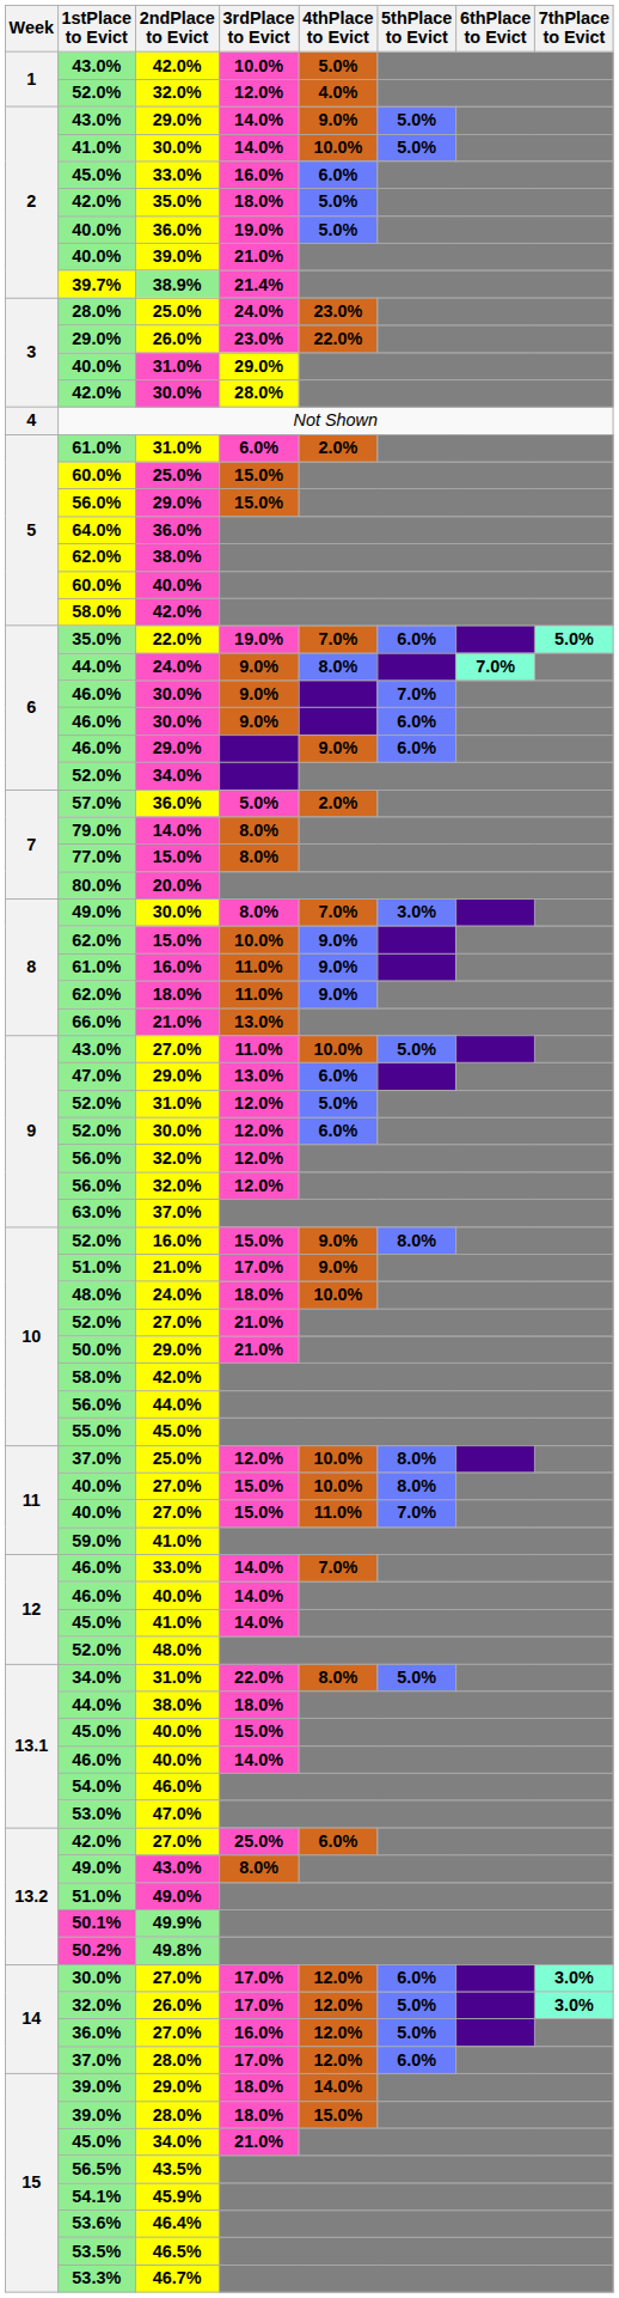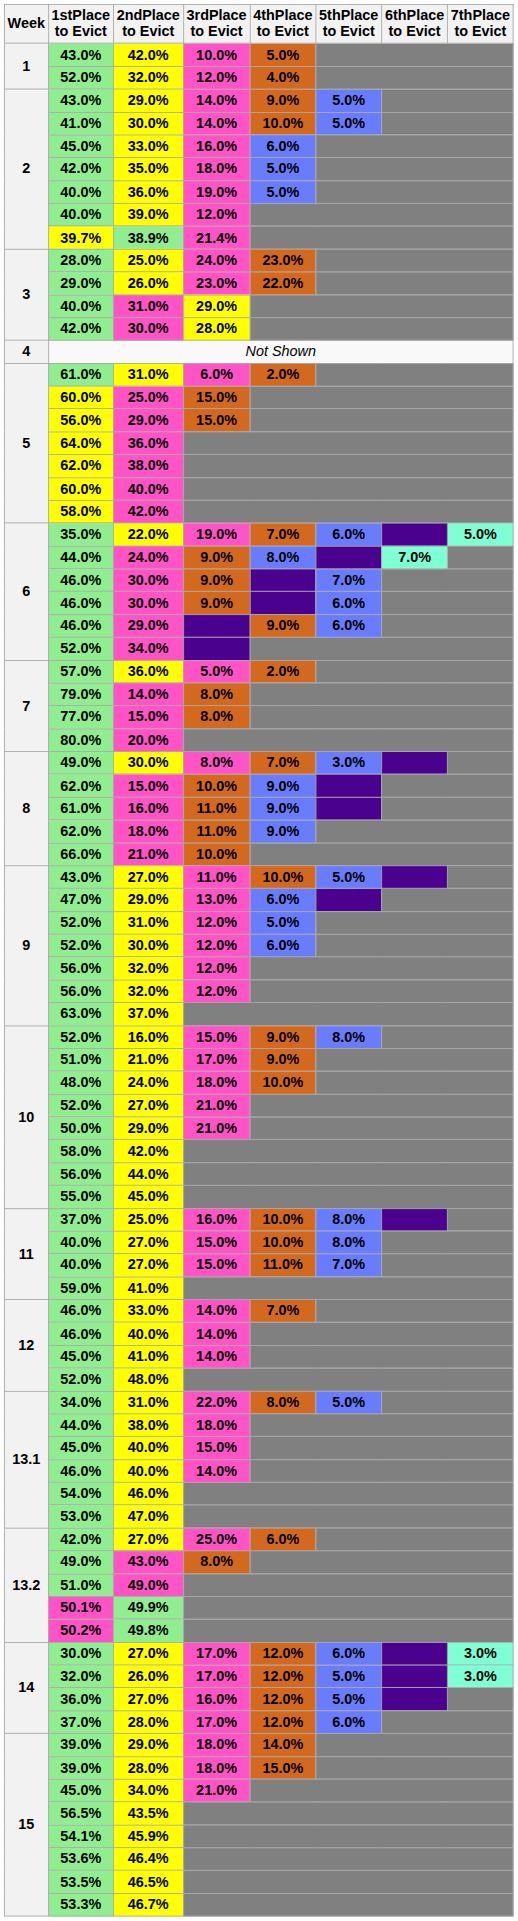 <table class="wikitable" style="margin:1em auto; text-align:center">
 <tr>
 <th>Week</th>
 <th>1stPlace<br>to Evict</th>
 <th>2ndPlace<br>to Evict</th>
 <th>3rdPlace<br>to Evict</th>
 <th>4thPlace<br>to Evict</th>
 <th>5thPlace<br>to Evict</th>
 <th>6thPlace<br>to Evict</th>
 <th>7thPlace<br>to Evict</th>
 </tr>
 <tr>
 <th rowspan=2>1</th>
 <td bgcolor="lightgreen"><strong>43.0%</strong></td>
 <td bgcolor="yellow"><strong>42.0%</strong></td>
 <td bgcolor="#ff53c6"><strong>10.0%</strong></td>
 <td bgcolor="chocolate"><strong>5.0%</strong></td>
 <td colspan=3 bgcolor="grey"></td>
 </tr>
 <tr>
 <td bgcolor="lightgreen"><strong>52.0%</strong></td>
 <td bgcolor="yellow"><strong>32.0%</strong></td>
 <td bgcolor="#ff53c6"><strong>12.0%</strong></td>
 <td bgcolor="chocolate"><strong>4.0%</strong></td>
 <td colspan=3 bgcolor="grey"></td>
 </tr>
 <tr>
 <th rowspan=7>2</th>
 <td bgcolor="lightgreen"><strong>43.0%</strong></td>
 <td bgcolor="yellow"><strong>29.0%</strong></td>
 <td bgcolor="#ff53c6"><strong>14.0%</strong></td>
 <td bgcolor="chocolate"><strong>9.0%</strong></td>
 <td bgcolor="#697cfb"><strong>5.0%</strong></td>
 <td colspan=2 bgcolor="grey"></td>
 </tr>
 <tr>
 <td bgcolor="lightgreen"><strong>41.0%</strong></td>
 <td bgcolor="yellow"><strong>30.0%</strong></td>
 <td bgcolor="#ff53c6"><strong>14.0%</strong></td>
 <td bgcolor="chocolate"><strong>10.0%</strong></td>
 <td bgcolor="#697cfb"><strong>5.0%</strong></td>
 <td colspan=2 bgcolor="grey"></td>
 </tr>
 <tr>
 <td bgcolor="lightgreen"><strong>45.0%</strong></td>
 <td bgcolor="yellow"><strong>33.0%</strong></td>
 <td bgcolor="#ff53c6"><strong>16.0%</strong></td>
 <td bgcolor="#697cfb"><strong>6.0%</strong></td>
 <td colspan=3 bgcolor="grey"></td>
 </tr>
 <tr>
 <td bgcolor="lightgreen"><strong>42.0%</strong></td>
 <td bgcolor="yellow"><strong>35.0%</strong></td>
 <td bgcolor="#ff53c6"><strong>18.0%</strong></td>
 <td bgcolor="#697cfb"><strong>5.0%</strong></td>
 <td colspan=3 bgcolor="grey"></td>
 </tr>
 <tr>
 <td bgcolor="lightgreen"><strong>40.0%</strong></td>
 <td bgcolor="yellow"><strong>36.0%</strong></td>
 <td bgcolor="#ff53c6"><strong>19.0%</strong></td>
 <td bgcolor="#697cfb"><strong>5.0%</strong></td>
 <td colspan=3 bgcolor="grey"></td>
 </tr>
 <tr>
 <td bgcolor="lightgreen"><strong>40.0%</strong></td>
 <td bgcolor="yellow"><strong>39.0%</strong></td>
-<td bgcolor="#ff53c6"><strong>21.0%</strong></td>
+<td bgcolor="#ff53c6"><strong>12.0%</strong></td>
 <td colspan=4 bgcolor="grey"></td>
 </tr>
 <tr>
 <td bgcolor="yellow"><strong>39.7%</strong></td>
 <td bgcolor="lightgreen"><strong>38.9%</strong></td>
 <td bgcolor="#ff53c6"><strong>21.4%</strong></td>
 <td colspan=4 bgcolor="grey"></td>
 </tr>
 <tr>
 <th rowspan=4>3</th>
 <td bgcolor="lightgreen"><strong>28.0%</strong></td>
 <td bgcolor="yellow"><strong>25.0%</strong></td>
 <td bgcolor="#ff53c6"><strong>24.0%</strong></td>
 <td bgcolor="chocolate"><strong>23.0%</strong></td>
 <td colspan=3 bgcolor="grey"></td>
 </tr>
 <tr>
 <td bgcolor="lightgreen"><strong>29.0%</strong></td>
 <td bgcolor="yellow"><strong>26.0%</strong></td>
 <td bgcolor="#ff53c6"><strong>23.0%</strong></td>
 <td bgcolor="chocolate"><strong>22.0%</strong></td>
 <td colspan=3 bgcolor="grey"></td>
 </tr>
 <tr>
 <td bgcolor="lightgreen"><strong>40.0%</strong></td>
 <td bgcolor="#ff53c6"><strong>31.0%</strong></td>
 <td bgcolor="yellow"><strong>29.0%</strong></td>
 <td colspan=4 bgcolor="grey"></td>
 </tr>
 <tr>
 <td bgcolor="lightgreen"><strong>42.0%</strong></td>
 <td bgcolor="#ff53c6"><strong>30.0%</strong></td>
 <td bgcolor="yellow"><strong>28.0%</strong></td>
 <td colspan=4 bgcolor="grey"></td>
 </tr>
 <tr>
 <th>4</th>
 <td colspan=7><em>Not Shown</em></td>
 </tr>
 <tr>
 <th rowspan=7>5</th>
 <td bgcolor="lightgreen"><strong>61.0%</strong></td>
 <td bgcolor="yellow"><strong>31.0%</strong></td>
 <td bgcolor="#ff53c6"><strong>6.0%</strong></td>
 <td bgcolor="chocolate"><strong>2.0%</strong></td>
 <td colspan=3 bgcolor="grey"></td>
 </tr>
 <tr>
 <td bgcolor="yellow"><strong>60.0%</strong></td>
 <td bgcolor="#ff53c6"><strong>25.0%</strong></td>
 <td bgcolor="chocolate"><strong>15.0%</strong></td>
 <td colspan=4 bgcolor="grey"></td>
 </tr>
 <tr>
 <td bgcolor="yellow"><strong>56.0%</strong></td>
 <td bgcolor="#ff53c6"><strong>29.0%</strong></td>
 <td bgcolor="chocolate"><strong>15.0%</strong></td>
 <td colspan=4 bgcolor="grey"></td>
 </tr>
 <tr>
 <td bgcolor="yellow"><strong>64.0%</strong></td>
 <td bgcolor="#ff53c6"><strong>36.0%</strong></td>
 <td colspan=5 bgcolor="grey"></td>
 </tr>
 <tr>
 <td bgcolor="yellow"><strong>62.0%</strong></td>
 <td bgcolor="#ff53c6"><strong>38.0%</strong></td>
 <td colspan=5 bgcolor="grey"></td>
 </tr>
 <tr>
 <td bgcolor="yellow"><strong>60.0%</strong></td>
 <td bgcolor="#ff53c6"><strong>40.0%</strong></td>
 <td colspan=5 bgcolor="grey"></td>
 </tr>
 <tr>
 <td bgcolor="yellow"><strong>58.0%</strong></td>
 <td bgcolor="#ff53c6"><strong>42.0%</strong></td>
 <td colspan=5 bgcolor="grey"></td>
 </tr>
 <tr>
 <th rowspan=6>6</th>
 <td bgcolor="lightgreen"><strong>35.0%</strong></td>
 <td bgcolor="yellow"><strong>22.0%</strong></td>
 <td bgcolor="#ff53c6"><strong>19.0%</strong></td>
 <td bgcolor="chocolate"><strong>7.0%</strong></td>
 <td bgcolor="#697cfb"><strong>6.0%</strong></td>
 <td bgcolor="#4a018e"></td>
 <td bgcolor="aquamarine"><strong>5.0%</strong></td>
 </tr>
 <tr>
 <td bgcolor="lightgreen"><strong>44.0%</strong></td>
 <td bgcolor="#ff53c6"><strong>24.0%</strong></td>
 <td bgcolor="chocolate"><strong>9.0%</strong></td>
 <td bgcolor="#697cfb"><strong>8.0%</strong></td>
 <td bgcolor="#4a018e"></td>
 <td bgcolor="aquamarine"><strong>7.0%</strong></td>
 <td bgcolor="grey"></td>
 </tr>
 <tr>
 <td bgcolor="lightgreen"><strong>46.0%</strong></td>
 <td bgcolor="#ff53c6"><strong>30.0%</strong></td>
 <td bgcolor="chocolate"><strong>9.0%</strong></td>
 <td bgcolor="#4a018e"></td>
 <td bgcolor="#697cfb"><strong>7.0%</strong></td>
 <td colspan=2 bgcolor="grey"></td>
 </tr>
 <tr>
 <td bgcolor="lightgreen"><strong>46.0%</strong></td>
 <td bgcolor="#ff53c6"><strong>30.0%</strong></td>
 <td bgcolor="chocolate"><strong>9.0%</strong></td>
 <td bgcolor="#4a018e"></td>
 <td bgcolor="#697cfb"><strong>6.0%</strong></td>
 <td colspan=2 bgcolor="grey"></td>
 </tr>
 <tr>
 <td bgcolor="lightgreen"><strong>46.0%</strong></td>
 <td bgcolor="#ff53c6"><strong>29.0%</strong></td>
 <td bgcolor="#4a018e"></td>
 <td bgcolor="chocolate"><strong>9.0%</strong></td>
 <td bgcolor="#697cfb"><strong>6.0%</strong></td>
 <td colspan=2 bgcolor="grey"></td>
 </tr>
 <tr>
 <td bgcolor="lightgreen"><strong>52.0%</strong></td>
 <td bgcolor="#ff53c6"><strong>34.0%</strong></td>
 <td bgcolor="#4a018e"></td>
 <td colspan=4 bgcolor="grey"></td>
 </tr>
 <tr>
 <th rowspan="4">7</th>
 <td bgcolor="lightgreen"><strong>57.0%</strong></td>
 <td bgcolor="yellow"><strong>36.0%</strong></td>
 <td bgcolor="#ff53c6"><strong>5.0%</strong></td>
 <td bgcolor="chocolate"><strong>2.0%</strong></td>
 <td colspan=3 bgcolor="grey"></td>
 </tr>
 <tr>
 <td bgcolor="lightgreen"><strong>79.0%</strong></td>
 <td bgcolor="#ff53c6"><strong>14.0%</strong></td>
 <td bgcolor="chocolate"><strong>8.0%</strong></td>
 <td colspan=4 bgcolor="grey"></td>
 </tr>
 <tr>
 <td bgcolor="lightgreen"><strong>77.0%</strong></td>
 <td bgcolor="#ff53c6"><strong>15.0%</strong></td>
 <td bgcolor="chocolate"><strong>8.0%</strong></td>
 <td colspan=4 bgcolor="grey"></td>
 </tr>
 <tr>
 <td bgcolor="lightgreen"><strong>80.0%</strong></td>
 <td bgcolor="#ff53c6"><strong>20.0%</strong></td>
 <td colspan=5 bgcolor="grey"></td>
 </tr>
 <tr>
 <th rowspan="5">8</th>
 <td bgcolor="lightgreen"><strong>49.0%</strong></td>
 <td bgcolor="yellow"><strong>30.0%</strong></td>
 <td bgcolor="#ff53c6"><strong>8.0%</strong></td>
 <td bgcolor="chocolate"><strong>7.0%</strong></td>
 <td bgcolor="#697cfb"><strong>3.0%</strong></td>
 <td bgcolor="#4a018e"></td>
 <td bgcolor="grey"></td>
 </tr>
 <tr>
 <td bgcolor="lightgreen"><strong>62.0%</strong></td>
 <td bgcolor="#ff53c6"><strong>15.0%</strong></td>
 <td bgcolor="chocolate"><strong>10.0%</strong></td>
 <td bgcolor="#697cfb"><strong>9.0%</strong></td>
 <td bgcolor="#4a018e"></td>
 <td colspan="2" bgcolor="grey"></td>
 </tr>
 <tr>
 <td bgcolor="lightgreen"><strong>61.0%</strong></td>
 <td bgcolor="#ff53c6"><strong>16.0%</strong></td>
 <td bgcolor="chocolate"><strong>11.0%</strong></td>
 <td bgcolor="#697cfb"><strong>9.0%</strong></td>
 <td bgcolor="#4a018e"></td>
 <td colspan="2" bgcolor="grey"></td>
 </tr>
 <tr>
 <td bgcolor="lightgreen"><strong>62.0%</strong></td>
 <td bgcolor="#ff53c6"><strong>18.0%</strong></td>
 <td bgcolor="chocolate"><strong>11.0%</strong></td>
 <td bgcolor="#697cfb"><strong>9.0%</strong></td>
 <td colspan=3 bgcolor="grey"></td>
 </tr>
 <tr>
 <td bgcolor="lightgreen"><strong>66.0%</strong></td>
 <td bgcolor="#ff53c6"><strong>21.0%</strong></td>
-<td bgcolor="chocolate"><strong>13.0%</strong></td>
+<td bgcolor="chocolate"><strong>10.0%</strong></td>
 <td colspan="4" bgcolor="grey"></td>
 </tr>
 <tr>
 <th rowspan="7">9</th>
 <td bgcolor="lightgreen"><strong>43.0%</strong></td>
 <td bgcolor="yellow"><strong>27.0%</strong></td>
 <td bgcolor="#ff53c6"><strong>11.0%</strong></td>
 <td bgcolor="chocolate"><strong>10.0%</strong></td>
 <td bgcolor="#697cfb"><strong>5.0%</strong></td>
 <td bgcolor="#4a018e"></td>
 <td bgcolor="grey"></td>
 </tr>
 <tr>
 <td bgcolor="lightgreen"><strong>47.0%</strong></td>
 <td bgcolor="yellow"><strong>29.0%</strong></td>
 <td bgcolor="#ff53c6"><strong>13.0%</strong></td>
 <td bgcolor="#697cfb"><strong>6.0%</strong></td>
 <td bgcolor="#4a018e"></td>
 <td colspan=2 bgcolor="grey"></td>
 </tr>
 <tr>
 <td bgcolor="lightgreen"><strong>52.0%</strong></td>
 <td bgcolor="yellow"><strong>31.0%</strong></td>
 <td bgcolor="#ff53c6"><strong>12.0%</strong></td>
 <td bgcolor="#697cfb"><strong>5.0%</strong></td>
 <td colspan=3 bgcolor="grey"></td>
 </tr>
 <tr>
 <td bgcolor="lightgreen"><strong>52.0%</strong></td>
 <td bgcolor="yellow"><strong>30.0%</strong></td>
 <td bgcolor="#ff53c6"><strong>12.0%</strong></td>
 <td bgcolor="#697cfb"><strong>6.0%</strong></td>
 <td colspan=3 bgcolor="grey"></td>
 </tr>
 <tr>
 <td bgcolor="lightgreen"><strong>56.0%</strong></td>
 <td bgcolor="yellow"><strong>32.0%</strong></td>
 <td bgcolor="#ff53c6"><strong>12.0%</strong></td>
 <td colspan="4" bgcolor="grey"></td>
 </tr>
 <tr>
 <td bgcolor="lightgreen"><strong>56.0%</strong></td>
 <td bgcolor="yellow"><strong>32.0%</strong></td>
 <td bgcolor="#ff53c6"><strong>12.0%</strong></td>
 <td colspan="4" bgcolor="grey"></td>
 </tr>
 <tr>
 <td bgcolor="lightgreen"><strong>63.0%</strong></td>
 <td bgcolor="yellow"><strong>37.0%</strong></td>
 <td colspan="5" bgcolor="grey"></td>
 </tr>
 <tr>
 <th rowspan="8">10</th>
 <td bgcolor="lightgreen"><strong>52.0%</strong></td>
 <td bgcolor="yellow"><strong>16.0%</strong></td>
 <td bgcolor="#ff53c6"><strong>15.0%</strong></td>
 <td bgcolor="chocolate"><strong>9.0%</strong></td>
 <td bgcolor="#697cfb"><strong>8.0%</strong></td>
 <td colspan="2" bgcolor="grey"></td>
 </tr>
 <tr>
 <td bgcolor="lightgreen"><strong>51.0%</strong></td>
 <td bgcolor="yellow"><strong>21.0%</strong></td>
 <td bgcolor="#ff53c6"><strong>17.0%</strong></td>
 <td bgcolor="chocolate"><strong>9.0%</strong></td>
 <td colspan="3" bgcolor="grey"></td>
 </tr>
 <tr>
 <td bgcolor="lightgreen"><strong>48.0%</strong></td>
 <td bgcolor="yellow"><strong>24.0%</strong></td>
 <td bgcolor="#ff53c6"><strong>18.0%</strong></td>
 <td bgcolor="chocolate"><strong>10.0%</strong></td>
 <td colspan="3" bgcolor="grey"></td>
 </tr>
 <tr>
 <td bgcolor="lightgreen"><strong>52.0%</strong></td>
 <td bgcolor="yellow"><strong>27.0%</strong></td>
 <td bgcolor="#ff53c6"><strong>21.0%</strong></td>
 <td colspan="4" bgcolor="grey"></td>
 </tr>
 <tr>
 <td bgcolor="lightgreen"><strong>50.0%</strong></td>
 <td bgcolor="yellow"><strong>29.0%</strong></td>
 <td bgcolor="#ff53c6"><strong>21.0%</strong></td>
 <td colspan="4" bgcolor="grey"></td>
 </tr>
 <tr>
 <td bgcolor="lightgreen"><strong>58.0%</strong></td>
 <td bgcolor="yellow"><strong>42.0%</strong></td>
 <td colspan="5" bgcolor="grey"></td>
 </tr>
 <tr>
 <td bgcolor="lightgreen"><strong>56.0%</strong></td>
 <td bgcolor="yellow"><strong>44.0%</strong></td>
 <td colspan="5" bgcolor="grey"></td>
 </tr>
 <tr>
 <td bgcolor="lightgreen"><strong>55.0%</strong></td>
 <td bgcolor="yellow"><strong>45.0%</strong></td>
 <td colspan="5" bgcolor="grey"></td>
 </tr>
 <tr>
 <th rowspan="4">11</th>
 <td bgcolor="lightgreen"><strong>37.0%</strong></td>
 <td bgcolor="yellow"><strong>25.0%</strong></td>
-<td bgcolor="#ff53c6"><strong>12.0%</strong></td>
+<td bgcolor="#ff53c6"><strong>16.0%</strong></td>
 <td bgcolor="chocolate"><strong>10.0%</strong></td>
 <td bgcolor="#697cfb"><strong>8.0%</strong></td>
 <td bgcolor="#4a018e"></td>
 <td bgcolor="grey"></td>
 </tr>
 <tr>
 <td bgcolor="lightgreen"><strong>40.0%</strong></td>
 <td bgcolor="yellow"><strong>27.0%</strong></td>
 <td bgcolor="#ff53c6"><strong>15.0%</strong></td>
 <td bgcolor="chocolate"><strong>10.0%</strong></td>
 <td bgcolor="#697cfb"><strong>8.0%</strong></td>
 <td colspan="2" bgcolor="grey"></td>
 </tr>
 <tr>
 <td bgcolor="lightgreen"><strong>40.0%</strong></td>
 <td bgcolor="yellow"><strong>27.0%</strong></td>
 <td bgcolor="#ff53c6"><strong>15.0%</strong></td>
 <td bgcolor="chocolate"><strong>11.0%</strong></td>
 <td bgcolor="#697cfb"><strong>7.0%</strong></td>
 <td colspan="2" bgcolor="grey"></td>
 </tr>
 <tr>
 <td bgcolor="lightgreen"><strong>59.0%</strong></td>
 <td bgcolor="yellow"><strong>41.0%</strong></td>
 <td colspan="5" bgcolor="grey"></td>
 </tr>
 <tr>
 <th rowspan="4">12</th>
 <td bgcolor="lightgreen"><strong>46.0%</strong></td>
 <td bgcolor="yellow"><strong>33.0%</strong></td>
 <td bgcolor="#ff53c6"><strong>14.0%</strong></td>
 <td bgcolor="chocolate"><strong>7.0%</strong></td>
 <td colspan="3" bgcolor="grey"></td>
 </tr>
 <tr>
 <td bgcolor="lightgreen"><strong>46.0%</strong></td>
 <td bgcolor="yellow"><strong>40.0%</strong></td>
 <td bgcolor="#ff53c6"><strong>14.0%</strong></td>
 <td colspan="4" bgcolor="grey"></td>
 </tr>
 <tr>
 <td bgcolor="lightgreen"><strong>45.0%</strong></td>
 <td bgcolor="yellow"><strong>41.0%</strong></td>
 <td bgcolor="#ff53c6"><strong>14.0%</strong></td>
 <td colspan="4" bgcolor="grey"></td>
 </tr>
 <tr>
 <td bgcolor="lightgreen"><strong>52.0%</strong></td>
 <td bgcolor="yellow"><strong>48.0%</strong></td>
 <td colspan="5" bgcolor="grey"></td>
 </tr>
 <tr>
 <th rowspan=6>13.1</th>
 <td bgcolor="lightgreen"><strong>34.0%</strong></td>
 <td bgcolor="yellow"><strong>31.0%</strong></td>
 <td bgcolor="#ff53c6"><strong>22.0%</strong></td>
 <td bgcolor="chocolate"><strong>8.0%</strong></td>
 <td bgcolor="#697cfb"><strong>5.0%</strong></td>
 <td colspan=2 bgcolor="grey"></td>
 </tr>
 <tr>
 <td bgcolor="lightgreen"><strong>44.0%</strong></td>
 <td bgcolor="yellow"><strong>38.0%</strong></td>
 <td bgcolor="#ff53c6"><strong>18.0%</strong></td>
 <td colspan=4 bgcolor="grey"></td>
 </tr>
 <tr>
 <td bgcolor="lightgreen"><strong>45.0%</strong></td>
 <td bgcolor="yellow"><strong>40.0%</strong></td>
 <td bgcolor="#ff53c6"><strong>15.0%</strong></td>
 <td colspan=4 bgcolor="grey"></td>
 </tr>
 <tr>
 <td bgcolor="lightgreen"><strong>46.0%</strong></td>
 <td bgcolor="yellow"><strong>40.0%</strong></td>
 <td bgcolor="#ff53c6"><strong>14.0%</strong></td>
 <td colspan=4 bgcolor="grey"></td>
 </tr>
 <tr>
 <td bgcolor="lightgreen"><strong>54.0%</strong></td>
 <td bgcolor="yellow"><strong>46.0%</strong></td>
 <td colspan=5 bgcolor="grey"></td>
 </tr>
 <tr>
 <td bgcolor="lightgreen"><strong>53.0%</strong></td>
 <td bgcolor="yellow"><strong>47.0%</strong></td>
 <td colspan=5 bgcolor="grey"></td>
 </tr>
 <tr>
 <th rowspan=5>13.2</th>
 <td bgcolor="lightgreen"><strong>42.0%</strong></td>
 <td bgcolor="yellow"><strong>27.0%</strong></td>
 <td bgcolor="#ff53c6"><strong>25.0%</strong></td>
 <td bgcolor="chocolate"><strong>6.0%</strong></td>
 <td colspan=3 bgcolor="grey"></td>
 </tr>
 <tr>
 <td bgcolor="lightgreen"><strong>49.0%</strong></td>
 <td bgcolor="#ff53c6"><strong>43.0%</strong></td>
 <td bgcolor="chocolate"><strong>8.0%</strong></td>
 <td colspan=4 bgcolor="grey"></td>
 </tr>
 <tr>
 <td bgcolor="lightgreen"><strong>51.0%</strong></td>
 <td bgcolor="#ff53c6"><strong>49.0%</strong></td>
 <td colspan=5 bgcolor="grey"></td>
 </tr>
 <tr>
 <td bgcolor="#ff53c6"><strong>50.1%</strong></td>
 <td bgcolor="lightgreen"><strong>49.9%</strong></td>
 <td colspan=5 bgcolor="grey"></td>
 </tr>
 <tr>
 <td bgcolor="#ff53c6"><strong>50.2%</strong></td>
 <td bgcolor="lightgreen"><strong>49.8%</strong></td>
 <td colspan=5 bgcolor="grey"></td>
 </tr>
 <tr>
 <th rowspan=4>14</th>
 <td bgcolor="lightgreen"><strong>30.0%</strong></td>
 <td bgcolor="yellow"><strong>27.0%</strong></td>
 <td bgcolor="#ff53c6"><strong>17.0%</strong></td>
 <td bgcolor="chocolate"><strong>12.0%</strong></td>
 <td bgcolor="#697cfb"><strong>6.0%</strong></td>
 <td bgcolor="#4a018e"></td>
 <td bgcolor="aquamarine"><strong>3.0%</strong></td>
 </tr>
 <tr>
 <td bgcolor="lightgreen"><strong>32.0%</strong></td>
 <td bgcolor="yellow"><strong>26.0%</strong></td>
 <td bgcolor="#ff53c6"><strong>17.0%</strong></td>
 <td bgcolor="chocolate"><strong>12.0%</strong></td>
 <td bgcolor="#697cfb"><strong>5.0%</strong></td>
 <td bgcolor="#4a018e"></td>
 <td bgcolor="aquamarine"><strong>3.0%</strong></td>
 </tr>
 <tr>
 <td bgcolor="lightgreen"><strong>36.0%</strong></td>
 <td bgcolor="yellow"><strong>27.0%</strong></td>
 <td bgcolor="#ff53c6"><strong>16.0%</strong></td>
 <td bgcolor="chocolate"><strong>12.0%</strong></td>
 <td bgcolor="#697cfb"><strong>5.0%</strong></td>
 <td bgcolor="#4a018e"></td>
 <td colspan=1 bgcolor="grey"></td>
 </tr>
 <tr>
 <td bgcolor="lightgreen"><strong>37.0%</strong></td>
 <td bgcolor="yellow"><strong>28.0%</strong></td>
 <td bgcolor="#ff53c6"><strong>17.0%</strong></td>
 <td bgcolor="chocolate"><strong>12.0%</strong></td>
 <td bgcolor="#697cfb"><strong>6.0%</strong></td>
 <td colspan=2 bgcolor="grey"></td>
 </tr>
 <tr>
 <th rowspan=8>15</th>
 <td bgcolor="lightgreen"><strong>39.0%</strong></td>
 <td bgcolor="yellow"><strong>29.0%</strong></td>
 <td bgcolor="#ff53c6"><strong>18.0%</strong></td>
 <td bgcolor="chocolate"><strong>14.0%</strong></td>
 <td colspan=3 bgcolor="grey"></td>
 </tr>
 <tr>
 <td bgcolor="lightgreen"><strong>39.0%</strong></td>
 <td bgcolor="yellow"><strong>28.0%</strong></td>
 <td bgcolor="#ff53c6"><strong>18.0%</strong></td>
 <td bgcolor="chocolate"><strong>15.0%</strong></td>
 <td colspan=3 bgcolor="grey"></td>
 </tr>
 <tr>
 <td bgcolor="lightgreen"><strong>45.0%</strong></td>
 <td bgcolor="yellow"><strong>34.0%</strong></td>
 <td bgcolor="#ff53c6"><strong>21.0%</strong></td>
 <td colspan=4 bgcolor="grey"></td>
 </tr>
 <tr>
 <td bgcolor="lightgreen"><strong>56.5%</strong></td>
 <td bgcolor="yellow"><strong>43.5%</strong></td>
 <td colspan=5 bgcolor="grey"></td>
 </tr>
 <tr>
 <td bgcolor="lightgreen"><strong>54.1%</strong></td>
 <td bgcolor="yellow"><strong>45.9%</strong></td>
 <td colspan=5 bgcolor="grey"></td>
 </tr>
 <tr>
 <td bgcolor="lightgreen"><strong>53.6%</strong></td>
 <td bgcolor="yellow"><strong>46.4%</strong></td>
 <td colspan=5 bgcolor="grey"></td>
 </tr>
 <tr>
 <td bgcolor="lightgreen"><strong>53.5%</strong></td>
 <td bgcolor="yellow"><strong>46.5%</strong></td>
 <td colspan=5 bgcolor="grey"></td>
 </tr>
 <tr>
 <td bgcolor="lightgreen"><strong>53.3%</strong></td>
 <td bgcolor="yellow"><strong>46.7%</strong></td>
 <td colspan=5 bgcolor="grey"></td>
 </tr>
 </table>
